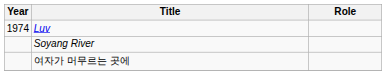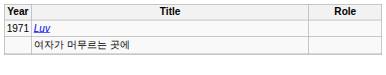 <table class="wikitable" style="width:600px">
 <tr>
 <th width=10>Year</th>
 <th>Title</th>
 <th>Role</th>
 </tr>
 <tr>
-<td>1974</td>
+<td>1971</td>
 <td><em><a href='#'>Luv</a></em></td>
-<td></td>
-</tr>
-<tr>
-<td></td>
-<td><em>Soyang River</em> </td>
 <td></td>
 </tr>
 <tr>
 <td></td>
 <td>여자가 머무르는 곳에</td>
 <td></td>
 </tr>
 <tr>
 </tr>
 </table>
